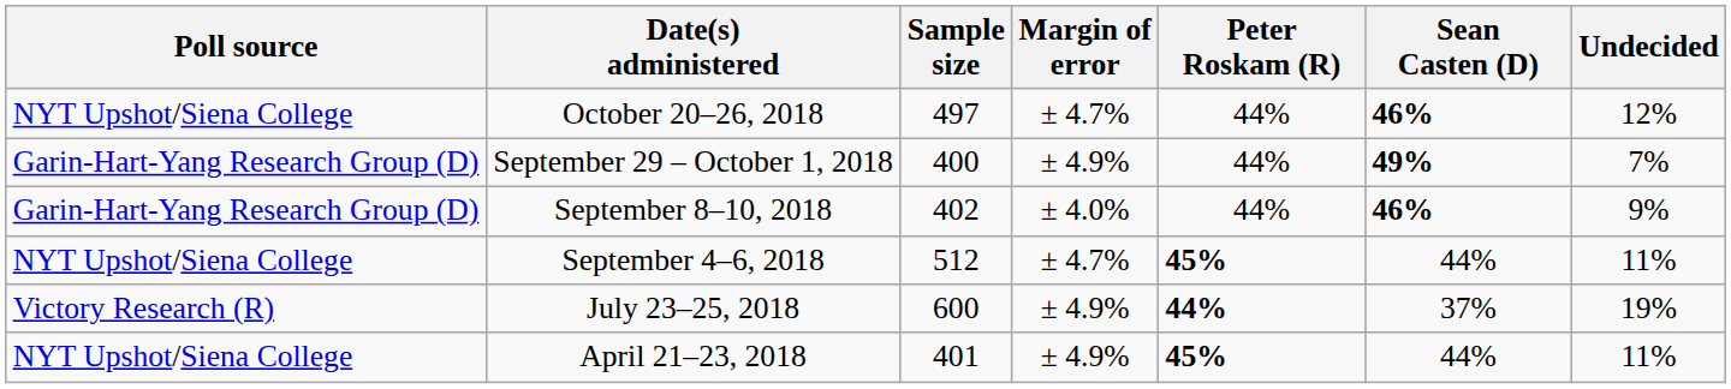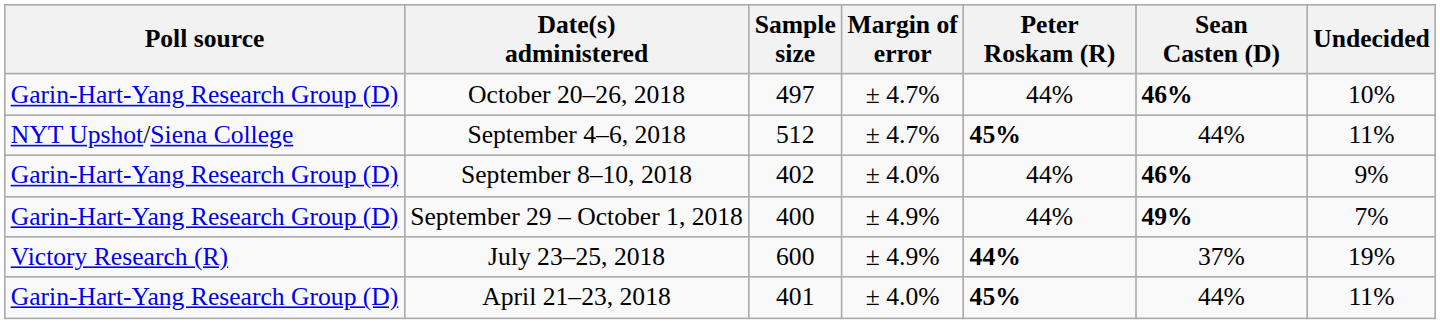 <table class="wikitable">
 <tr>
 <th>Poll source</th>
 <th>Date(s)<br>administered</th>
 <th>Sample<br>size</th>
 <th>Margin of<br>error</th>
 <th style="width:100px;">Peter<br> Roskam (R)</th>
 <th style="width:100px;">Sean <br>Casten (D)</th>
 <th>Undecided</th>
 </tr>
 <tr>
-<td><a href='#'>NYT Upshot</a>/<a href='#'>Siena College</a></td>
+<td><a href='#'>Garin-Hart-Yang Research Group (D)</a></td>
 <td align=center>October 20–26, 2018</td>
 <td align=center>497</td>
 <td align=center>± 4.7%</td>
 <td align=center>44%</td>
 <td><strong>46%</strong></td>
-<td align=center>12%</td>
+<td align=center>10%</td>
+</tr>
+<tr>
+<td><a href='#'>NYT Upshot</a>/<a href='#'>Siena College</a></td>
+<td align=center>September 4–6, 2018</td>
+<td align=center>512</td>
+<td align=center>± 4.7%</td>
+<td><strong>45%</strong></td>
+<td align=center>44%</td>
+<td align=center>11%</td>
+</tr>
+<tr>
+<td><a href='#'>Garin-Hart-Yang Research Group (D)</a></td>
+<td align=center>September 8–10, 2018</td>
+<td align=center>402</td>
+<td align=center>± 4.0%</td>
+<td align=center>44%</td>
+<td><strong>46%</strong></td>
+<td align=center>9%</td>
 </tr>
 <tr>
 <td><a href='#'>Garin-Hart-Yang Research Group (D)</a></td>
 <td>September 29 – October 1, 2018</td>
 <td align=center>400</td>
 <td align=center>± 4.9%</td>
 <td align=center>44%</td>
 <td><strong>49%</strong></td>
 <td align=center>7%</td>
 </tr>
 <tr>
-<td><a href='#'>Garin-Hart-Yang Research Group (D)</a></td>
-<td align=center>September 8–10, 2018</td>
-<td align=center>402</td>
-<td align=center>± 4.0%</td>
-<td align=center>44%</td>
-<td><strong>46%</strong></td>
-<td align=center>9%</td>
-</tr>
-<tr>
-<td><a href='#'>NYT Upshot</a>/<a href='#'>Siena College</a></td>
-<td align=center>September 4–6, 2018</td>
-<td align=center>512</td>
-<td align=center>± 4.7%</td>
-<td><strong>45%</strong></td>
-<td align=center>44%</td>
-<td align=center>11%</td>
-</tr>
-<tr>
 <td><a href='#'>Victory Research (R)</a></td>
 <td align=center>July 23–25, 2018</td>
 <td align=center>600</td>
 <td align=center>± 4.9%</td>
 <td><strong>44%</strong></td>
 <td align=center>37%</td>
 <td align=center>19%</td>
 </tr>
 <tr>
-<td><a href='#'>NYT Upshot</a>/<a href='#'>Siena College</a></td>
+<td><a href='#'>Garin-Hart-Yang Research Group (D)</a></td>
 <td align=center>April 21–23, 2018</td>
 <td align=center>401</td>
-<td align=center>± 4.9%</td>
+<td align=center>± 4.0%</td>
 <td><strong>45%</strong></td>
 <td align=center>44%</td>
 <td align=center>11%</td>
 </tr>
 </table>
